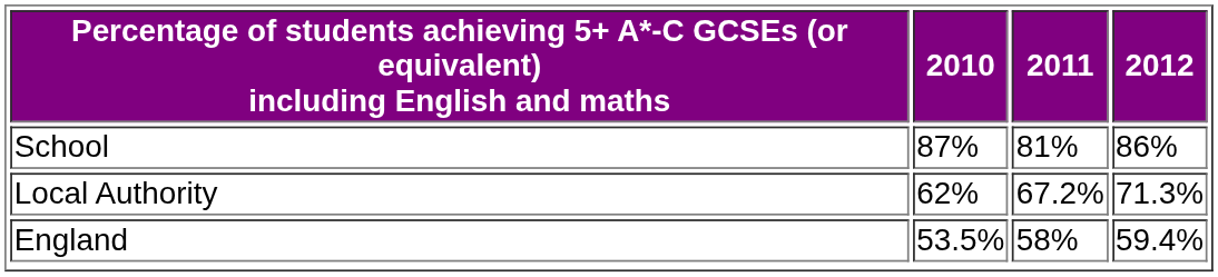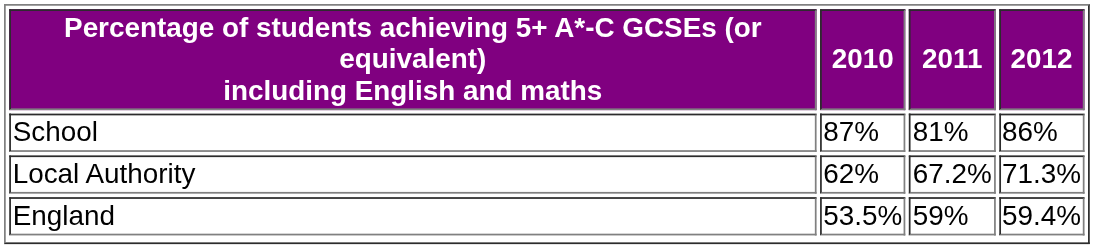 <table border=yes>
 <tr style="background: purple; color: white">
 <th>Percentage of students achieving 5+ A*-C GCSEs (or equivalent)<br>including English and maths</th>
 <th>2010</th>
 <th>2011</th>
 <th>2012</th>
 </tr>
 <tr>
 <td>School</td>
 <td>87%</td>
 <td>81%</td>
 <td>86%</td>
 </tr>
 <tr>
 <td>Local Authority</td>
 <td>62%</td>
 <td>67.2%</td>
 <td>71.3%</td>
 </tr>
 <tr>
 <td>England</td>
 <td>53.5%</td>
-<td>58%</td>
+<td>59%</td>
 <td>59.4%</td>
 </tr>
 <tr>
 </tr>
 </table>
